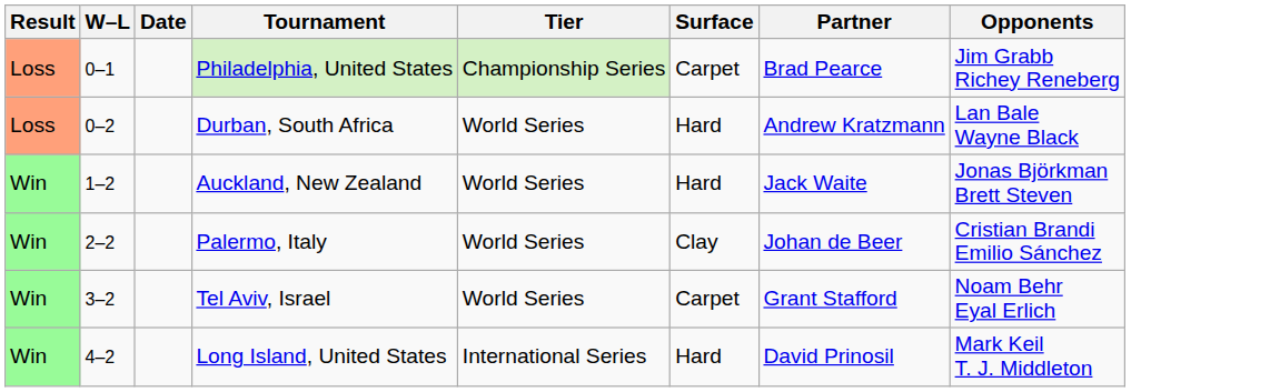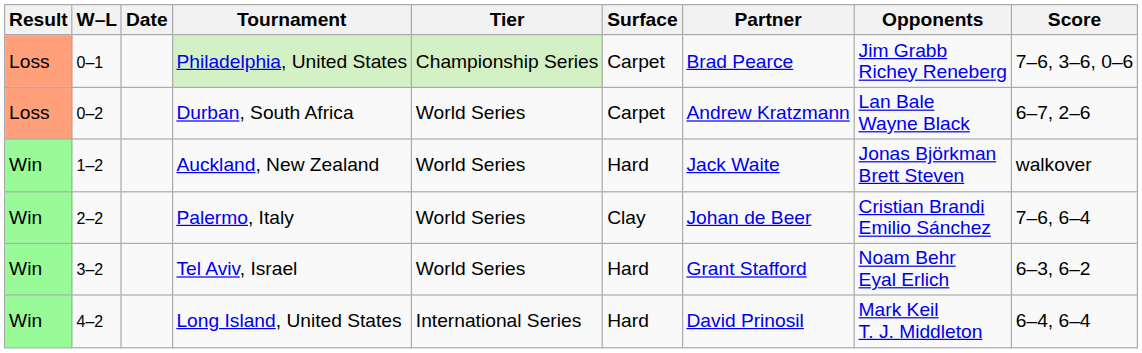 <table class="sortable wikitable">
 <tr>
 <th>Result</th>
 <th class="unsortable">W–L</th>
 <th>Date</th>
 <th>Tournament</th>
 <th>Tier</th>
 <th>Surface</th>
 <th>Partner</th>
 <th>Opponents</th>
+<th class="unsortable">Score</th>
 </tr>
 <tr>
 <td style="background:#ffa07a;">Loss</td>
 <td><small>0–1</small></td>
 <td><a href='#'></a></td>
 <td style="background:#d4f1c5;"><a href='#'>Philadelphia</a>, United States</td>
 <td style="background:#d4f1c5;">Championship Series</td>
 <td>Carpet</td>
 <td> <a href='#'>Brad Pearce</a></td>
 <td> <a href='#'>Jim Grabb</a> <br>  <a href='#'>Richey Reneberg</a></td>
+<td>7–6, 3–6, 0–6</td>
 </tr>
 <tr>
 <td style="background:#ffa07a;">Loss</td>
 <td><small>0–2</small></td>
 <td><a href='#'></a></td>
 <td><a href='#'>Durban</a>, South Africa</td>
 <td>World Series</td>
-<td>Hard</td>
+<td>Carpet</td>
 <td> <a href='#'>Andrew Kratzmann</a></td>
 <td> <a href='#'>Lan Bale</a> <br>  <a href='#'>Wayne Black</a></td>
+<td>6–7, 2–6</td>
 </tr>
 <tr>
 <td style="background:#98fb98;">Win</td>
 <td><small>1–2</small></td>
 <td><a href='#'></a></td>
 <td><a href='#'>Auckland</a>, New Zealand</td>
 <td>World Series</td>
 <td>Hard</td>
 <td> <a href='#'>Jack Waite</a></td>
 <td> <a href='#'>Jonas Björkman</a> <br>  <a href='#'>Brett Steven</a></td>
+<td>walkover</td>
 </tr>
 <tr>
 <td style="background:#98fb98;">Win</td>
 <td><small>2–2</small></td>
 <td><a href='#'></a></td>
 <td><a href='#'>Palermo</a>, Italy</td>
 <td>World Series</td>
 <td>Clay</td>
 <td> <a href='#'>Johan de Beer</a></td>
 <td> <a href='#'>Cristian Brandi</a> <br>  <a href='#'>Emilio Sánchez</a></td>
+<td>7–6, 6–4</td>
 </tr>
 <tr>
 <td style="background:#98fb98;">Win</td>
 <td><small>3–2</small></td>
 <td><a href='#'></a></td>
 <td><a href='#'>Tel Aviv</a>, Israel</td>
 <td>World Series</td>
-<td>Carpet</td>
+<td>Hard</td>
 <td> <a href='#'>Grant Stafford</a></td>
 <td> <a href='#'>Noam Behr</a> <br>  <a href='#'>Eyal Erlich</a></td>
+<td>6–3, 6–2</td>
 </tr>
 <tr>
 <td style="background:#98fb98;">Win</td>
 <td><small>4–2</small></td>
 <td><a href='#'></a></td>
 <td><a href='#'>Long Island</a>, United States</td>
 <td>International Series</td>
 <td>Hard</td>
 <td> <a href='#'>David Prinosil</a></td>
 <td> <a href='#'>Mark Keil</a> <br>  <a href='#'>T. J. Middleton</a></td>
+<td>6–4, 6–4</td>
 </tr>
 </table>
